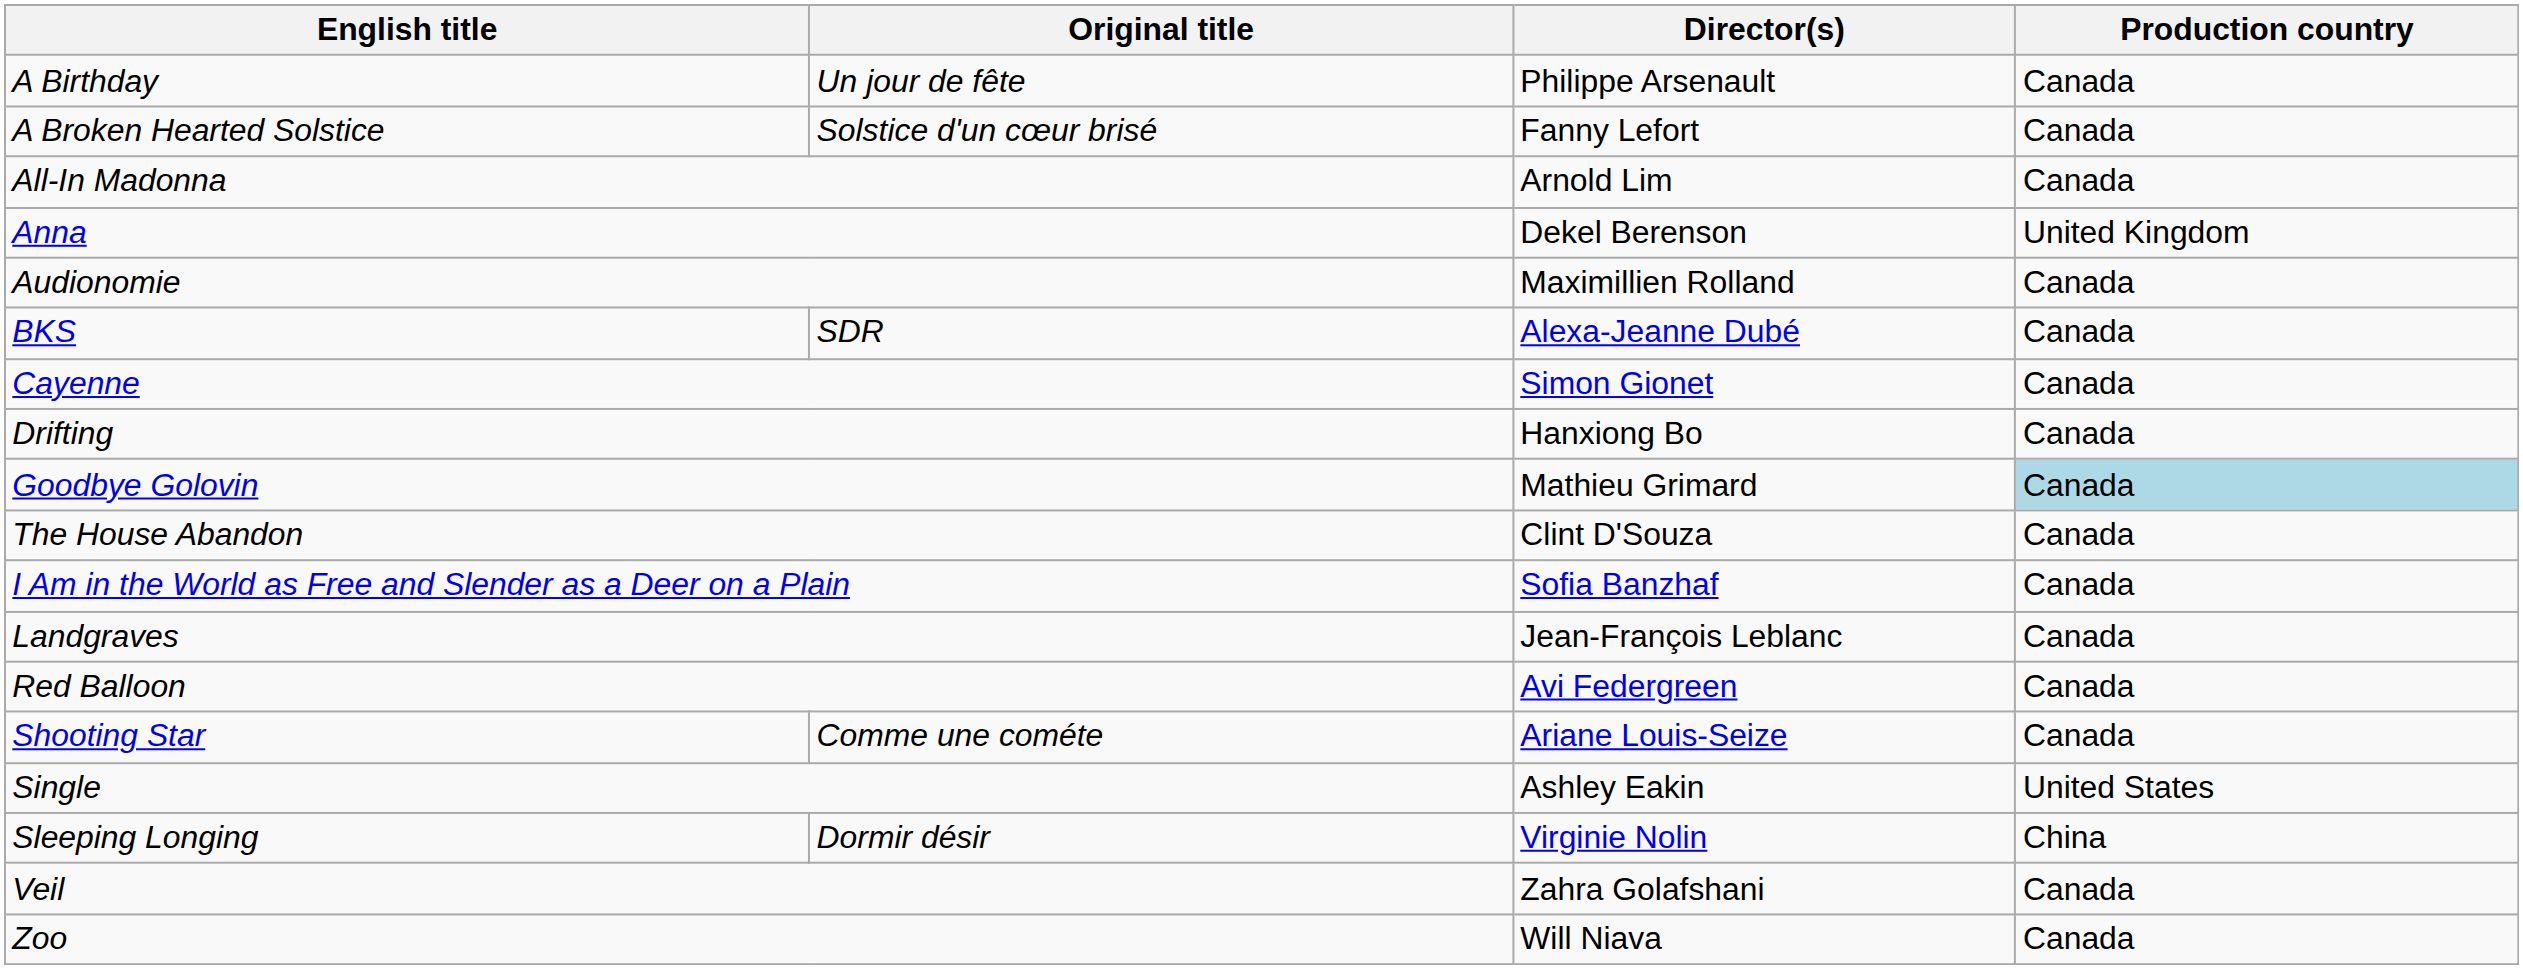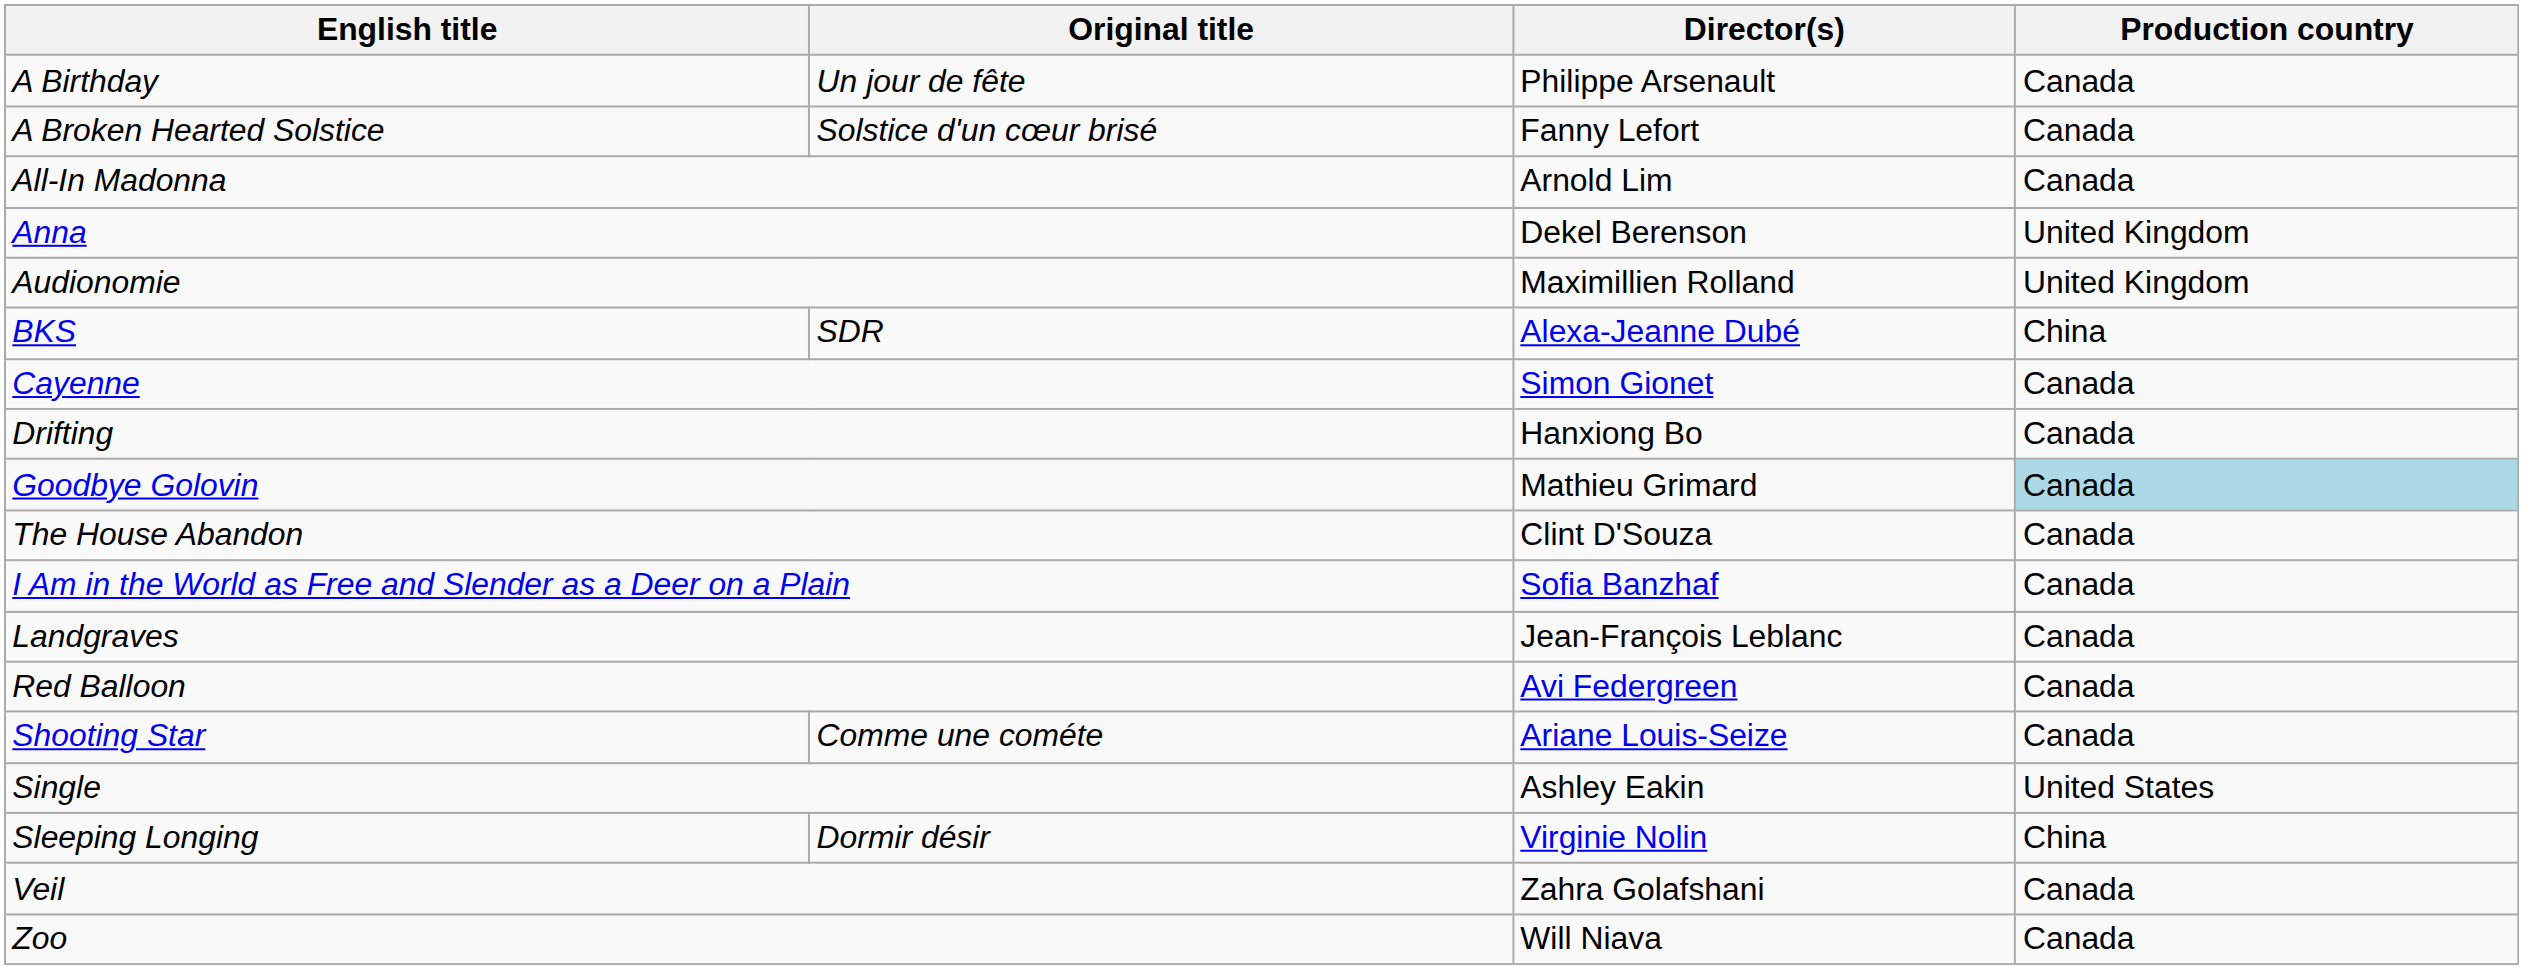 <table class="wikitable" width=100%>
 <tr>
 <th scope="col" width="32%">English title</th>
 <th scope="col" width="28%">Original title</th>
 <th scope="col" width="20%">Director(s)</th>
 <th scope="col" width="20%">Production country</th>
 </tr>
 <tr>
 <td><em>A Birthday</em></td>
 <td><em>Un jour de fête</em></td>
 <td>Philippe Arsenault</td>
 <td>Canada</td>
 </tr>
 <tr>
 <td><em>A Broken Hearted Solstice</em></td>
 <td><em>Solstice d'un cœur brisé</em></td>
 <td>Fanny Lefort</td>
 <td>Canada</td>
 </tr>
 <tr>
 <td colspan=2><em>All-In Madonna</em></td>
 <td>Arnold Lim</td>
 <td>Canada</td>
 </tr>
 <tr>
 <td colspan=2><em><a href='#'>Anna</a></em></td>
 <td>Dekel Berenson</td>
 <td>United Kingdom</td>
 </tr>
 <tr>
 <td colspan=2><em>Audionomie</em></td>
 <td>Maximillien Rolland</td>
-<td>Canada</td>
+<td>United Kingdom</td>
 </tr>
 <tr>
 <td><em><a href='#'>BKS</a></em></td>
 <td><em>SDR</em></td>
 <td><a href='#'>Alexa-Jeanne Dubé</a></td>
-<td>Canada</td>
+<td>China</td>
 </tr>
 <tr>
 <td colspan=2><em><a href='#'>Cayenne</a></em></td>
 <td><a href='#'>Simon Gionet</a></td>
 <td>Canada</td>
 </tr>
 <tr>
 <td colspan=2><em>Drifting</em></td>
 <td>Hanxiong Bo</td>
 <td>Canada</td>
 </tr>
 <tr>
 <td colspan=2><em><a href='#'>Goodbye Golovin</a></em></td>
 <td>Mathieu Grimard</td>
 <td style="background: lightblue;">Canada</td>
 </tr>
 <tr>
 <td colspan=2><em>The House Abandon</em></td>
 <td>Clint D'Souza</td>
 <td>Canada</td>
 </tr>
 <tr>
 <td colspan=2><em><a href='#'>I Am in the World as Free and Slender as a Deer on a Plain</a></em></td>
 <td><a href='#'>Sofia Banzhaf</a></td>
 <td>Canada</td>
 </tr>
 <tr>
 <td colspan=2><em>Landgraves</em></td>
 <td>Jean-François Leblanc</td>
 <td>Canada</td>
 </tr>
 <tr>
 <td colspan=2><em>Red Balloon</em></td>
 <td><a href='#'>Avi Federgreen</a></td>
 <td>Canada</td>
 </tr>
 <tr>
 <td><em><a href='#'>Shooting Star</a></em></td>
 <td><em>Comme une cométe</em></td>
 <td><a href='#'>Ariane Louis-Seize</a></td>
 <td>Canada</td>
 </tr>
 <tr>
 <td colspan=2><em>Single</em></td>
 <td>Ashley Eakin</td>
 <td>United States</td>
 </tr>
 <tr>
 <td><em>Sleeping Longing</em></td>
 <td><em>Dormir désir</em></td>
 <td><a href='#'>Virginie Nolin</a></td>
 <td>China</td>
 </tr>
 <tr>
 <td colspan=2><em>Veil</em></td>
 <td>Zahra Golafshani</td>
 <td>Canada</td>
 </tr>
 <tr>
 <td colspan=2><em>Zoo</em></td>
 <td>Will Niava</td>
 <td>Canada</td>
 </tr>
 </table>
